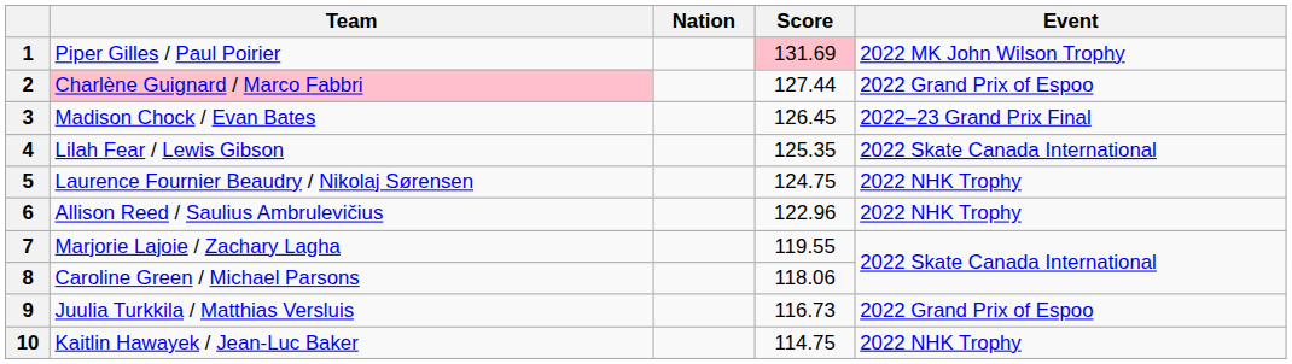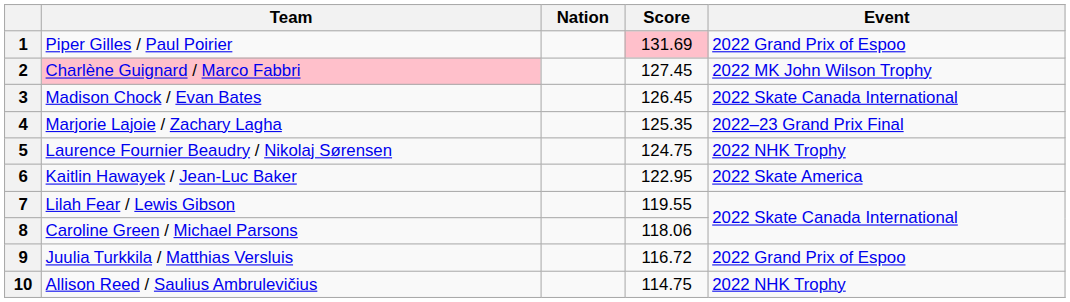 <table class="wikitable sortable" style="text-align:left; width:80%">
 <tr>
 <th scope="col"></th>
 <th scope="col">Team</th>
 <th scope="col">Nation</th>
 <th scope="col">Score</th>
 <th scope="col">Event</th>
 </tr>
 <tr>
 <th scope="row">1</th>
 <td><a href='#'>Piper Gilles</a> / <a href='#'>Paul Poirier</a></td>
 <td></td>
 <td style="background: pink; text-align:center;">131.69</td>
-<td><a href='#'>2022 MK John Wilson Trophy</a></td>
+<td><a href='#'>2022 Grand Prix of Espoo</a></td>
 </tr>
 <tr>
 <th scope="row">2</th>
 <td style="background: pink;"><a href='#'>Charlène Guignard</a> / <a href='#'>Marco Fabbri</a></td>
 <td></td>
-<td style="text-align:center;">127.44</td>
-<td><a href='#'>2022 Grand Prix of Espoo</a></td>
+<td style="text-align:center;">127.45</td>
+<td><a href='#'>2022 MK John Wilson Trophy</a></td>
 </tr>
 <tr>
 <th scope="row">3</th>
 <td><a href='#'>Madison Chock</a> / <a href='#'>Evan Bates</a></td>
 <td></td>
 <td style="text-align:center;">126.45</td>
-<td><a href='#'>2022–23 Grand Prix Final</a></td>
+<td><a href='#'>2022 Skate Canada International</a></td>
 </tr>
 <tr>
 <th scope="row">4</th>
-<td><a href='#'>Lilah Fear</a> / <a href='#'>Lewis Gibson</a></td>
+<td><a href='#'>Marjorie Lajoie</a> / <a href='#'>Zachary Lagha</a></td>
 <td></td>
 <td style="text-align:center;">125.35</td>
-<td><a href='#'>2022 Skate Canada International</a></td>
+<td><a href='#'>2022–23 Grand Prix Final</a></td>
 </tr>
 <tr>
 <th scope="row">5</th>
 <td><a href='#'>Laurence Fournier Beaudry</a> / <a href='#'>Nikolaj Sørensen</a></td>
 <td></td>
 <td style="text-align:center;">124.75</td>
 <td><a href='#'>2022 NHK Trophy</a></td>
 </tr>
 <tr>
 <th scope="row">6</th>
-<td><a href='#'>Allison Reed</a> / <a href='#'>Saulius Ambrulevičius</a></td>
+<td><a href='#'>Kaitlin Hawayek</a> / <a href='#'>Jean-Luc Baker</a></td>
 <td></td>
-<td style="text-align:center;">122.96</td>
-<td><a href='#'>2022 NHK Trophy</a></td>
+<td style="text-align:center;">122.95</td>
+<td><a href='#'>2022 Skate America</a></td>
 </tr>
 <tr>
 <th scope="row">7</th>
-<td><a href='#'>Marjorie Lajoie</a> / <a href='#'>Zachary Lagha</a></td>
+<td><a href='#'>Lilah Fear</a> / <a href='#'>Lewis Gibson</a></td>
 <td></td>
 <td style="text-align:center;">119.55</td>
 <td rowspan="2"><a href='#'>2022 Skate Canada International</a></td>
 </tr>
 <tr>
 <th scope="row">8</th>
 <td><a href='#'>Caroline Green</a> / <a href='#'>Michael Parsons</a></td>
 <td></td>
 <td style="text-align:center;">118.06</td>
 </tr>
 <tr>
 <th scope="row">9</th>
 <td><a href='#'>Juulia Turkkila</a> / <a href='#'>Matthias Versluis</a></td>
 <td></td>
-<td style="text-align:center;">116.73</td>
+<td style="text-align:center;">116.72</td>
 <td><a href='#'>2022 Grand Prix of Espoo</a></td>
 </tr>
 <tr>
 <th scope="row">10</th>
-<td><a href='#'>Kaitlin Hawayek</a> / <a href='#'>Jean-Luc Baker</a></td>
+<td><a href='#'>Allison Reed</a> / <a href='#'>Saulius Ambrulevičius</a></td>
 <td></td>
 <td style="text-align:center;">114.75</td>
 <td><a href='#'>2022 NHK Trophy</a></td>
 </tr>
 </table>
